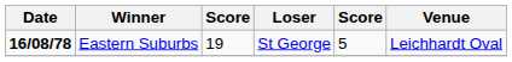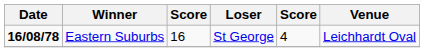 <table class="wikitable">
 <tr>
 <th>Date</th>
 <th>Winner</th>
 <th>Score</th>
 <th>Loser</th>
 <th>Score</th>
 <th>Venue</th>
 </tr>
 <tr>
 <td><strong>16/08/78</strong></td>
 <td><a href='#'>Eastern Suburbs</a></td>
-<td>19</td>
+<td>16</td>
 <td><a href='#'>St George</a></td>
-<td>5</td>
+<td>4</td>
 <td><a href='#'>Leichhardt Oval</a></td>
 </tr>
 <tr>
 </tr>
 </table>
